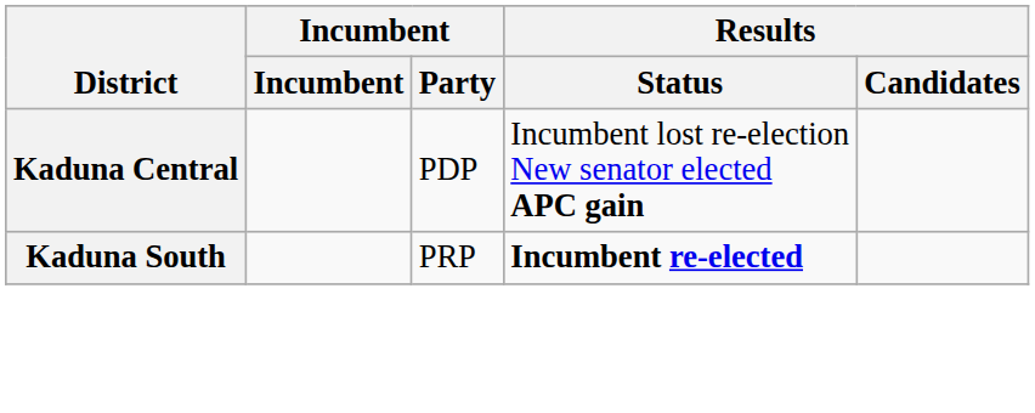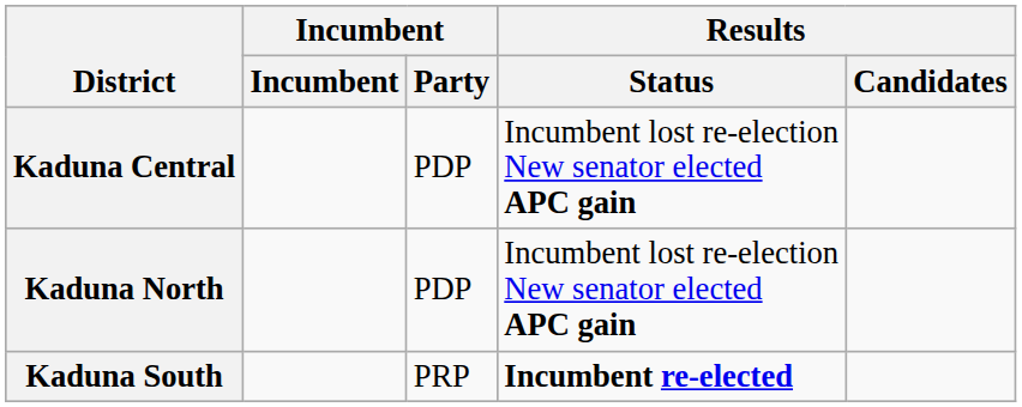 <table class="wikitable sortable">
 <tr valign=bottom>
 <th rowspan=2>District</th>
 <th colspan=2>Incumbent</th>
 <th colspan=2>Results</th>
 </tr>
 <tr valign=bottom>
 <th>Incumbent</th>
 <th>Party</th>
 <th>Status</th>
 <th>Candidates</th>
 </tr>
 <tr>
 <th>Kaduna Central</th>
 <td></td>
 <td>PDP</td>
 <td>Incumbent lost re-election<br><a href='#'>New senator elected</a><br><strong>APC gain</strong></td>
 <td nowrap></td>
 </tr>
 <tr>
+<th>Kaduna North</th>
+<td></td>
+<td>PDP</td>
+<td>Incumbent lost re-election<br><a href='#'>New senator elected</a><br><strong>APC gain</strong></td>
+<td nowrap></td>
+</tr>
+<tr>
 <th>Kaduna South</th>
 <td></td>
 <td>PRP</td>
 <td><strong>Incumbent <a href='#'>re-elected</a></strong></td>
 <td nowrap></td>
 </tr>
 </table>
